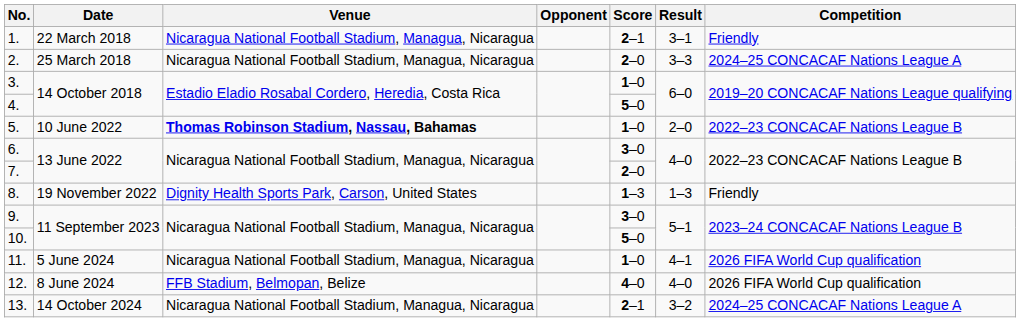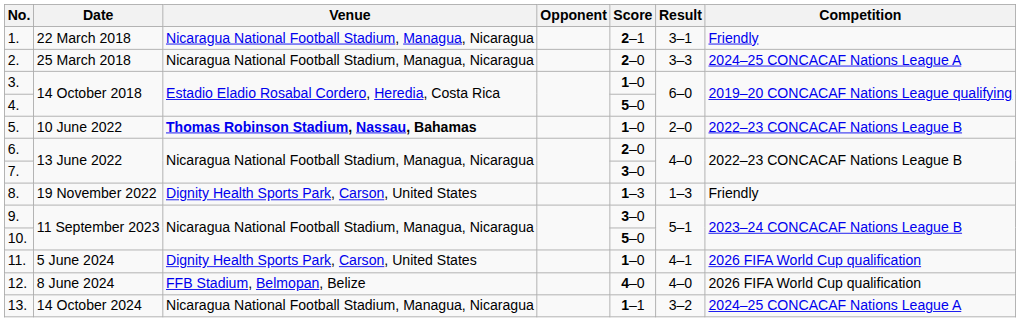 <table class="wikitable" style="font-size:100%;">
 <tr>
 <th>No.</th>
 <th>Date</th>
 <th>Venue</th>
 <th>Opponent</th>
 <th>Score</th>
 <th>Result</th>
 <th>Competition</th>
 </tr>
 <tr>
 <td>1.</td>
 <td>22 March 2018</td>
 <td><a href='#'>Nicaragua National Football Stadium</a>, <a href='#'>Managua</a>, Nicaragua</td>
 <td></td>
 <td align=center><strong>2</strong>–1</td>
 <td align=center>3–1</td>
 <td><a href='#'>Friendly</a></td>
 </tr>
 <tr>
 <td>2.</td>
 <td>25 March 2018</td>
 <td>Nicaragua National Football Stadium, Managua, Nicaragua</td>
 <td></td>
 <td align=center><strong>2</strong>–0</td>
 <td align=center>3–3</td>
 <td><a href='#'>2024–25 CONCACAF Nations League A</a></td>
 </tr>
 <tr>
 <td>3.</td>
 <td rowspan="2">14 October 2018</td>
 <td rowspan="2"><a href='#'>Estadio Eladio Rosabal Cordero</a>, <a href='#'>Heredia</a>, Costa Rica</td>
 <td rowspan="2"></td>
 <td align=center><strong>1</strong>–0</td>
 <td rowspan="2" style="text-align:center">6–0</td>
 <td rowspan="2"><a href='#'>2019–20 CONCACAF Nations League qualifying</a></td>
 </tr>
 <tr>
 <td>4.</td>
 <td align=center><strong>5</strong>–0</td>
 </tr>
 <tr>
 <td>5.</td>
 <td>10 June 2022</td>
 <td><strong><a href='#'>Thomas Robinson Stadium</a>, <a href='#'>Nassau</a>, Bahamas</strong></td>
 <td></td>
 <td align=center><strong>1</strong>–0</td>
 <td align=center>2–0</td>
 <td><a href='#'>2022–23 CONCACAF Nations League B</a></td>
 </tr>
 <tr>
 <td>6.</td>
 <td rowspan="2">13 June 2022</td>
 <td rowspan="2">Nicaragua National Football Stadium, Managua, Nicaragua</td>
 <td rowspan="2"></td>
-<td align=center><strong>3</strong>–0</td>
+<td align=center><strong>2</strong>–0</td>
 <td rowspan="2" style="text-align:center">4–0</td>
 <td rowspan="2">2022–23 CONCACAF Nations League B</td>
 </tr>
 <tr>
 <td>7.</td>
-<td align=center><strong>2</strong>–0</td>
+<td align=center><strong>3</strong>–0</td>
 </tr>
 <tr>
 <td>8.</td>
 <td>19 November 2022</td>
 <td><a href='#'>Dignity Health Sports Park</a>, <a href='#'>Carson</a>, United States</td>
 <td></td>
 <td align=center><strong>1</strong>–3</td>
 <td align=center>1–3</td>
 <td>Friendly</td>
 </tr>
 <tr>
 <td>9.</td>
 <td rowspan="2">11 September 2023</td>
 <td rowspan="2">Nicaragua National Football Stadium, Managua, Nicaragua</td>
 <td rowspan="2"></td>
 <td align=center><strong>3</strong>–0</td>
 <td rowspan="2" style="text-align:center">5–1</td>
 <td rowspan="2"><a href='#'>2023–24 CONCACAF Nations League B</a></td>
 </tr>
 <tr>
 <td>10.</td>
 <td align=center><strong>5</strong>–0</td>
 </tr>
 <tr>
 <td>11.</td>
 <td>5 June 2024</td>
-<td>Nicaragua National Football Stadium, Managua, Nicaragua</td>
+<td><a href='#'>Dignity Health Sports Park</a>, <a href='#'>Carson</a>, United States</td>
 <td></td>
 <td align=center><strong>1</strong>–0</td>
 <td align=center>4–1</td>
 <td><a href='#'>2026 FIFA World Cup qualification</a></td>
 </tr>
 <tr>
 <td>12.</td>
 <td>8 June 2024</td>
 <td><a href='#'>FFB Stadium</a>, <a href='#'>Belmopan</a>, Belize</td>
 <td></td>
 <td align=center><strong>4</strong>–0</td>
 <td align=center>4–0</td>
 <td>2026 FIFA World Cup qualification</td>
 </tr>
 <tr>
 <td>13.</td>
 <td>14 October 2024</td>
 <td>Nicaragua National Football Stadium, Managua, Nicaragua</td>
 <td></td>
-<td align=center><strong>2</strong>–1</td>
+<td align=center><strong>1</strong>–1</td>
 <td align=center>3–2</td>
 <td><a href='#'>2024–25 CONCACAF Nations League A</a></td>
 </tr>
 </table>
